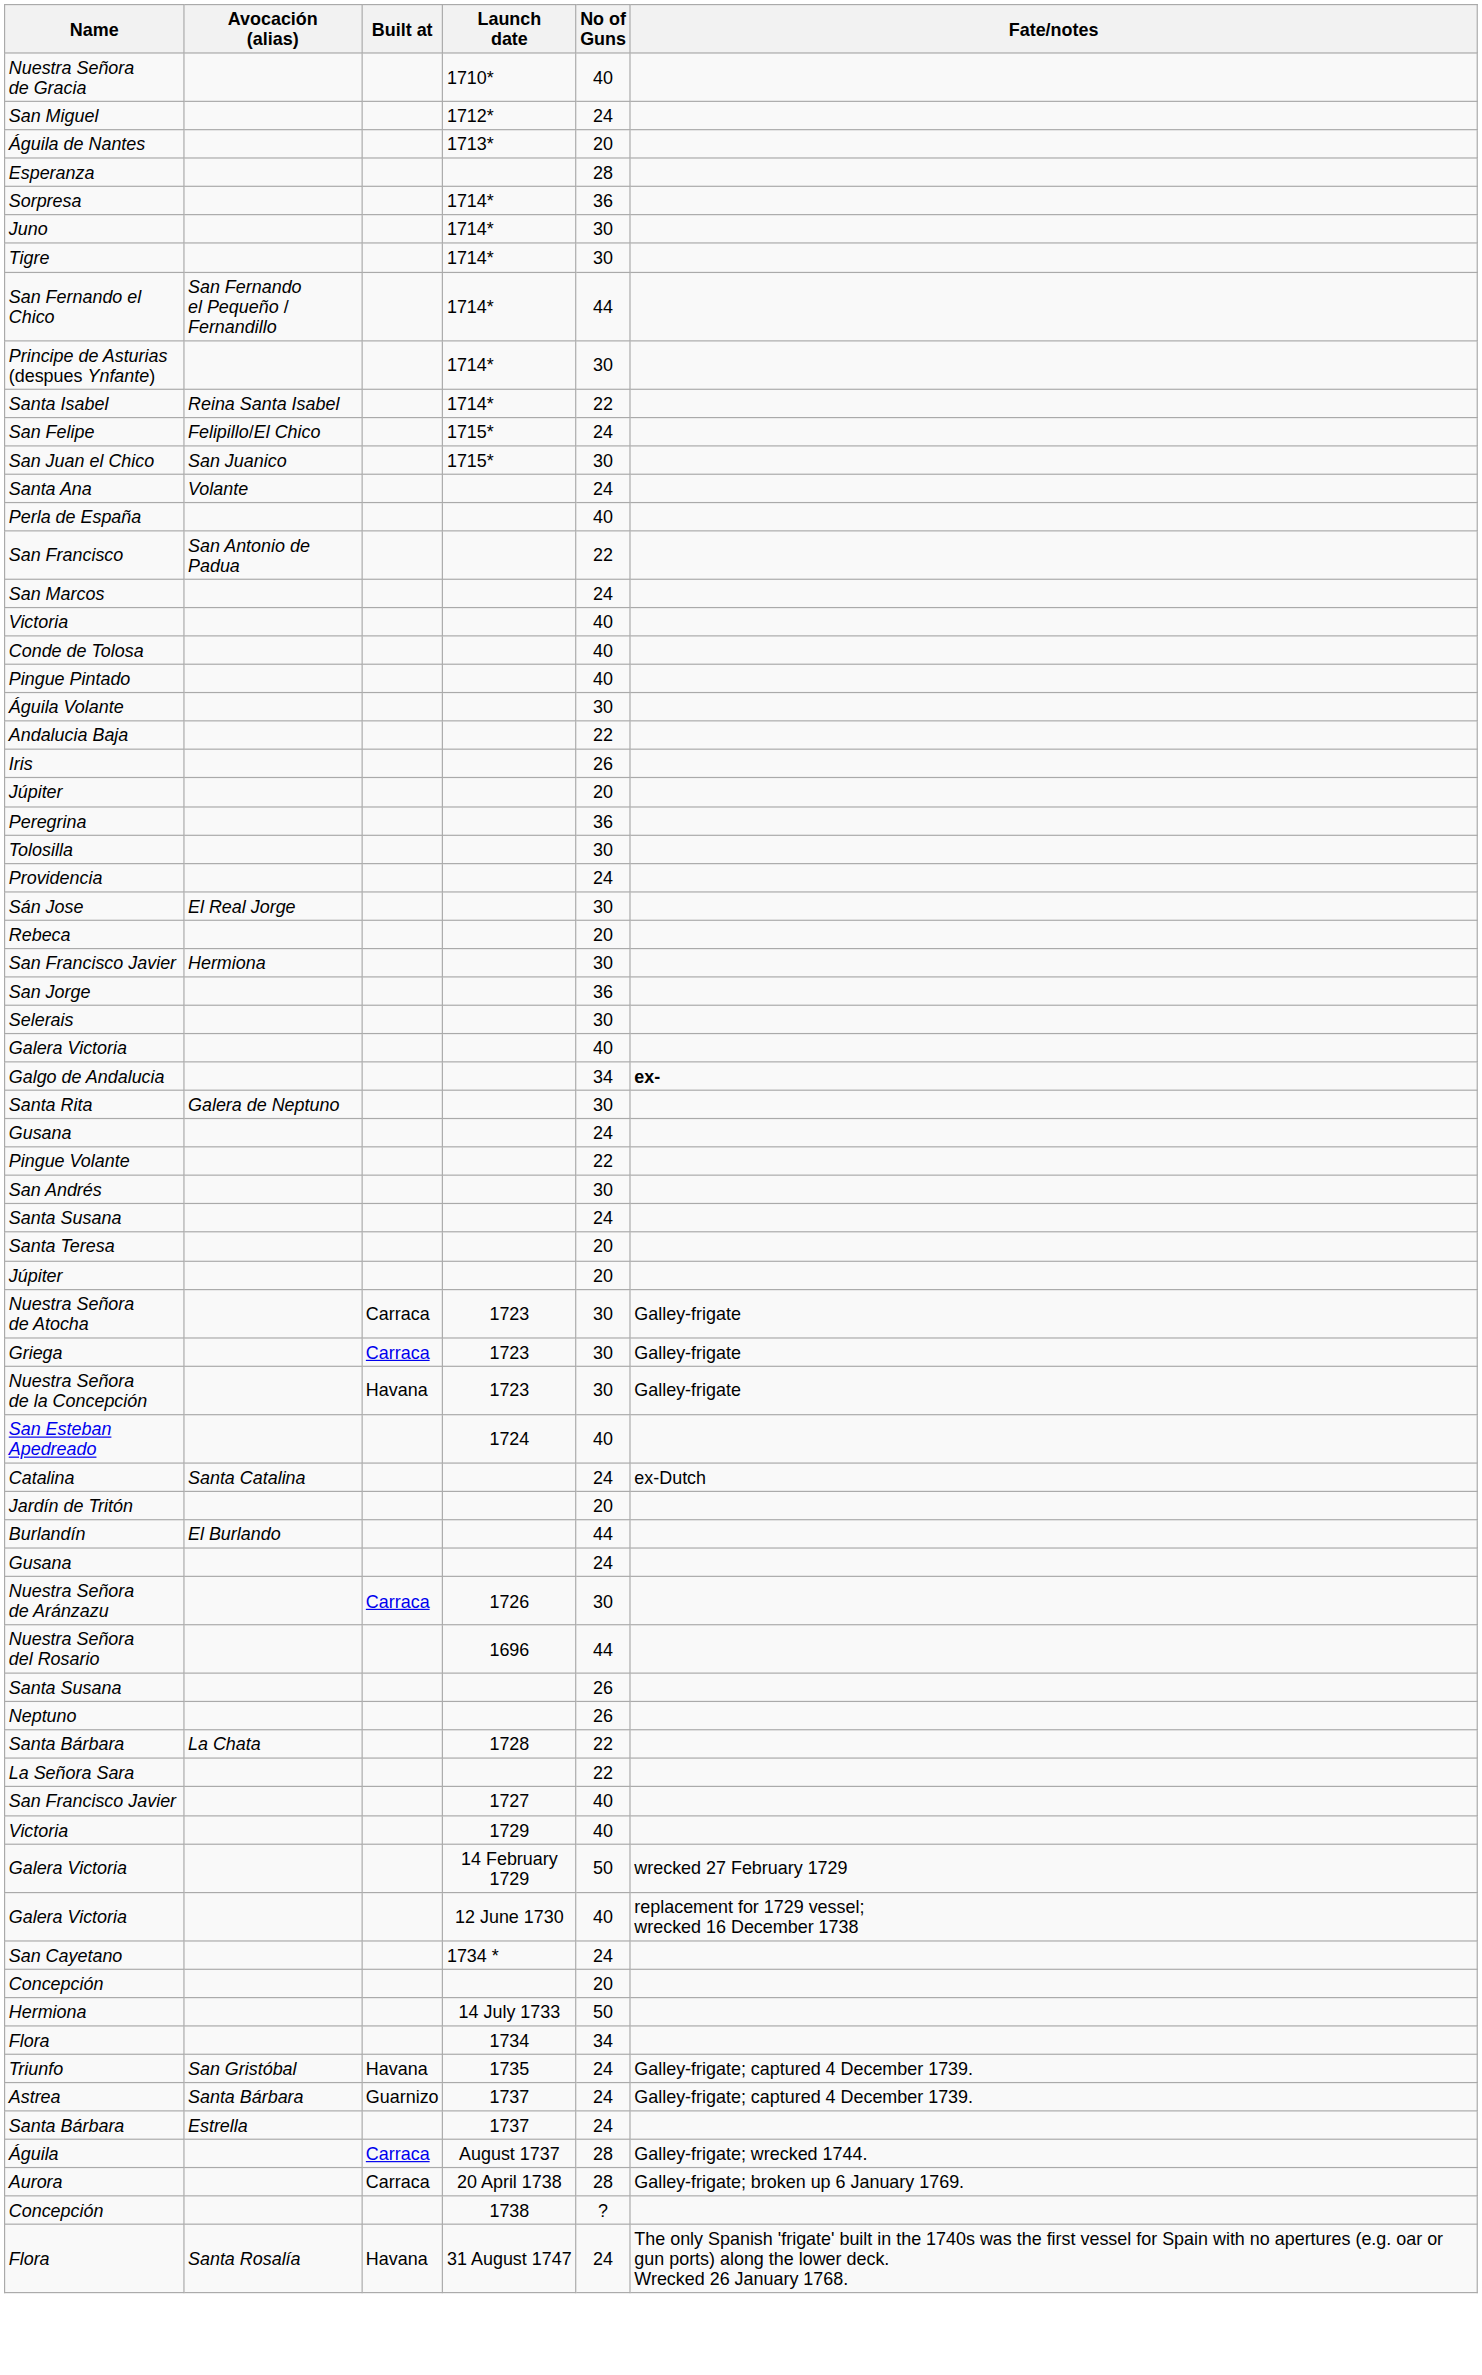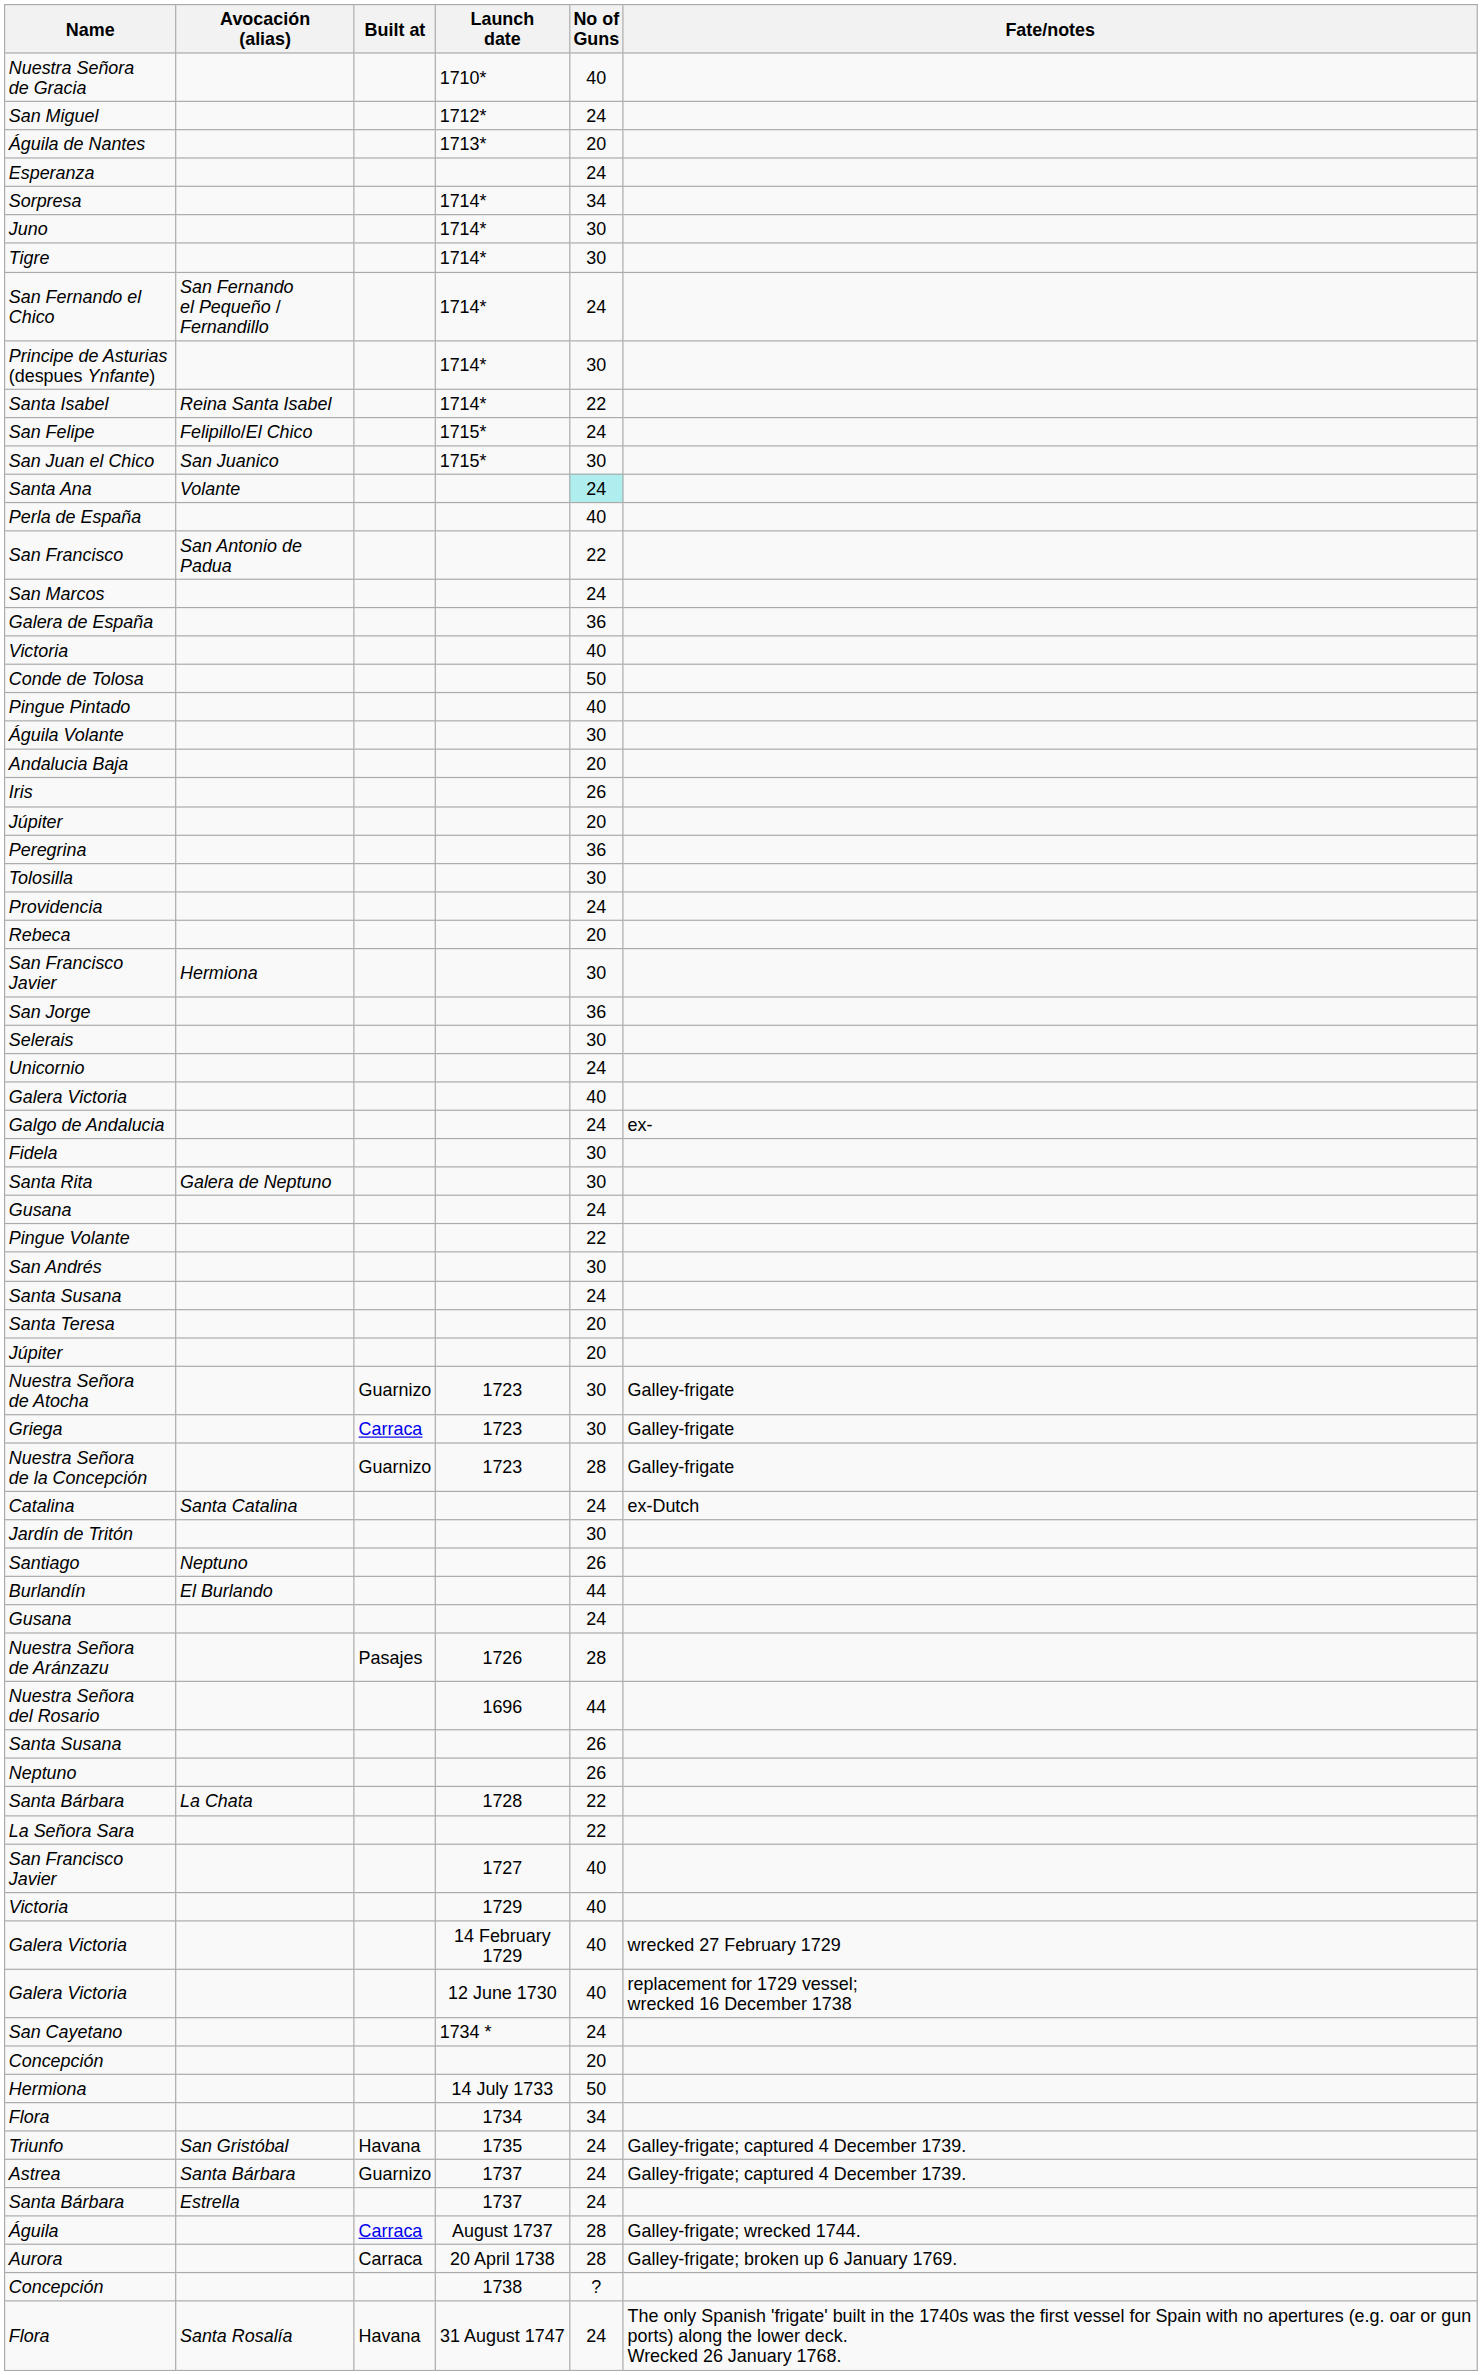 <table class="wikitable sortable" style="font-size:95%;">
 <tr>
 <th>Name</th>
 <th>Avocación<br>(alias)</th>
 <th>Built at</th>
 <th>Launch<br>date</th>
 <th>No of<br>Guns</th>
 <th class="unsortable">Fate/notes</th>
 </tr>
 <tr>
 <td><em>Nuestra Señora<br>de Gracia</em></td>
 <td></td>
 <td></td>
 <td>1710*</td>
 <td align="center">40</td>
 <td></td>
 </tr>
 <tr>
 <td><em>San Miguel</em></td>
 <td></td>
 <td></td>
 <td>1712*</td>
 <td align="center">24</td>
 <td></td>
 </tr>
 <tr>
 <td><em>Águila de Nantes</em></td>
 <td></td>
 <td></td>
 <td>1713*</td>
 <td align="center">20</td>
 <td></td>
 </tr>
 <tr>
 <td><em>Esperanza</em></td>
 <td></td>
 <td></td>
 <td></td>
-<td align="center">28</td>
+<td align="center">24</td>
 <td></td>
 </tr>
 <tr>
 <td><em>Sorpresa</em></td>
 <td></td>
 <td></td>
 <td>1714*</td>
-<td align="center">36</td>
+<td align="center">34</td>
 <td></td>
 </tr>
 <tr>
 <td><em>Juno</em></td>
 <td></td>
 <td></td>
 <td>1714*</td>
 <td align="center">30</td>
 <td></td>
 </tr>
 <tr>
 <td><em>Tigre</em></td>
 <td></td>
 <td></td>
 <td>1714*</td>
 <td align="center">30</td>
 <td></td>
 </tr>
 <tr>
 <td><em>San Fernando el Chico</em></td>
 <td><em>San Fernando<br>el Pequeño</em> / <em>Fernandillo</em></td>
 <td></td>
 <td>1714*</td>
-<td align="center">44</td>
+<td align="center">24</td>
 <td></td>
 </tr>
 <tr>
 <td><em>Principe de Asturias</em><br>(despues <em>Ynfante</em>)</td>
 <td></td>
 <td></td>
 <td>1714*</td>
 <td align="center">30</td>
 <td></td>
 </tr>
 <tr>
 <td><em>Santa Isabel</em></td>
 <td><em>Reina Santa Isabel</em></td>
 <td></td>
 <td>1714*</td>
 <td align="center">22</td>
 <td></td>
 </tr>
 <tr>
 <td><em>San Felipe</em></td>
 <td><em>Felipillo</em>/<em>El Chico</em></td>
 <td></td>
 <td>1715*</td>
 <td align="center">24</td>
 <td></td>
 </tr>
 <tr>
 <td><em>San Juan el Chico</em></td>
 <td><em>San Juanico</em></td>
 <td></td>
 <td>1715*</td>
 <td align="center">30</td>
 <td></td>
 </tr>
 <tr>
 <td><em>Santa Ana</em></td>
 <td><em>Volante</em></td>
 <td></td>
 <td></td>
-<td align="center">24</td>
+<td align="center" style="background: paleturquoise;">24</td>
 <td></td>
 </tr>
 <tr>
 <td><em>Perla de España</em></td>
 <td></td>
 <td></td>
 <td></td>
 <td align="center">40</td>
 <td></td>
 </tr>
 <tr>
 <td><em>San Francisco</em></td>
 <td><em>San Antonio de Padua</em></td>
 <td></td>
 <td></td>
 <td align="center">22</td>
 <td></td>
 </tr>
 <tr>
 <td><em>San Marcos</em></td>
 <td></td>
 <td></td>
 <td></td>
 <td align="center">24</td>
 <td></td>
 </tr>
 <tr>
+<td><em>Galera de España</em></td>
+<td></td>
+<td></td>
+<td></td>
+<td align="center">36</td>
+<td></td>
+</tr>
+<tr>
 <td><em>Victoria</em></td>
 <td></td>
 <td></td>
 <td></td>
 <td align="center">40</td>
 <td></td>
 </tr>
 <tr>
 <td><em>Conde de Tolosa</em></td>
 <td></td>
 <td></td>
 <td></td>
-<td align="center">40</td>
+<td align="center">50</td>
 <td></td>
 </tr>
 <tr>
 <td><em>Pingue Pintado</em></td>
 <td></td>
 <td></td>
 <td></td>
 <td align="center">40</td>
 <td></td>
 </tr>
 <tr>
 <td><em>Águila Volante</em></td>
 <td></td>
 <td></td>
 <td></td>
 <td align="center">30</td>
 <td></td>
 </tr>
 <tr>
 <td><em>Andalucia Baja</em></td>
 <td></td>
 <td></td>
 <td></td>
-<td align="center">22</td>
+<td align="center">20</td>
 <td></td>
 </tr>
 <tr>
 <td><em>Iris</em></td>
 <td></td>
 <td></td>
 <td></td>
 <td align="center">26</td>
 <td></td>
 </tr>
 <tr>
 <td><em>Júpiter</em></td>
 <td></td>
 <td></td>
 <td></td>
 <td align="center">20</td>
 <td></td>
 </tr>
 <tr>
 <td><em>Peregrina</em></td>
 <td></td>
 <td></td>
 <td></td>
 <td align="center">36</td>
 <td></td>
 </tr>
 <tr>
 <td><em>Tolosilla</em></td>
 <td></td>
 <td></td>
 <td></td>
 <td align="center">30</td>
 <td></td>
 </tr>
 <tr>
 <td><em>Providencia</em></td>
 <td></td>
 <td></td>
 <td></td>
 <td align="center">24</td>
 <td></td>
 </tr>
 <tr>
-<td><em>Sán Jose</em></td>
-<td><em>El Real Jorge</em></td>
-<td></td>
-<td></td>
-<td align="center">30</td>
-<td></td>
-</tr>
-<tr>
 <td><em>Rebeca</em></td>
 <td></td>
 <td></td>
 <td></td>
 <td align="center">20</td>
 <td></td>
 </tr>
 <tr>
 <td><em>San Francisco Javier</em></td>
 <td><em>Hermiona</em></td>
 <td></td>
 <td></td>
 <td align="center">30</td>
 <td></td>
 </tr>
 <tr>
 <td><em>San Jorge</em></td>
 <td></td>
 <td></td>
 <td></td>
 <td align="center">36</td>
 <td></td>
 </tr>
 <tr>
 <td><em>Selerais</em></td>
 <td></td>
 <td></td>
 <td></td>
 <td align="center">30</td>
 <td></td>
 </tr>
 <tr>
+<td><em>Unicornio</em></td>
+<td></td>
+<td></td>
+<td></td>
+<td align="center">24</td>
+<td></td>
+</tr>
+<tr>
 <td><em>Galera Victoria</em></td>
 <td></td>
 <td></td>
 <td></td>
 <td align="center">40</td>
 <td></td>
 </tr>
 <tr>
 <td><em>Galgo de Andalucia</em></td>
 <td></td>
 <td></td>
 <td></td>
-<td align="center">34</td>
-<td><strong>ex-</strong></td>
+<td align="center">24</td>
+<td>ex-</td>
+</tr>
+<tr>
+<td><em>Fidela</em></td>
+<td></td>
+<td></td>
+<td></td>
+<td align="center">30</td>
+<td></td>
 </tr>
 <tr>
 <td><em>Santa Rita</em></td>
 <td><em>Galera de Neptuno</em></td>
 <td></td>
 <td></td>
 <td align="center">30</td>
 <td></td>
 </tr>
 <tr>
 <td><em>Gusana</em></td>
 <td></td>
 <td></td>
 <td></td>
 <td align="center">24</td>
 <td></td>
 </tr>
 <tr>
 <td><em>Pingue Volante</em></td>
 <td></td>
 <td></td>
 <td></td>
 <td align="center">22</td>
 <td></td>
 </tr>
 <tr>
 <td><em>San Andrés</em></td>
 <td></td>
 <td></td>
 <td></td>
 <td align="center">30</td>
 <td></td>
 </tr>
 <tr>
 <td><em>Santa Susana</em></td>
 <td></td>
 <td></td>
 <td></td>
 <td align="center">24</td>
 <td></td>
 </tr>
 <tr>
 <td><em>Santa Teresa</em></td>
 <td></td>
 <td></td>
 <td></td>
 <td align="center">20</td>
 <td></td>
 </tr>
 <tr>
 <td><em>Júpiter</em></td>
 <td></td>
 <td></td>
 <td></td>
 <td align="center">20</td>
 <td></td>
 </tr>
 <tr>
 <td><em>Nuestra Señora<br>de Atocha</em></td>
 <td></td>
-<td>Carraca</td>
+<td>Guarnizo</td>
 <td align="center">1723</td>
 <td align="center">30</td>
 <td>Galley-frigate</td>
 </tr>
 <tr>
 <td><em>Griega</em></td>
 <td></td>
 <td><a href='#'>Carraca</a></td>
 <td align="center">1723</td>
 <td align="center">30</td>
 <td>Galley-frigate</td>
 </tr>
 <tr>
 <td><em>Nuestra Señora<br>de la Concepción</em></td>
 <td></td>
-<td>Havana</td>
+<td>Guarnizo</td>
 <td align="center">1723</td>
-<td align="center">30</td>
+<td align="center">28</td>
 <td>Galley-frigate</td>
-</tr>
-<tr>
-<td><em><a href='#'>San Esteban Apedreado</a></em></td>
-<td></td>
-<td></td>
-<td align="center">1724</td>
-<td align="center">40</td>
-<td></td>
 </tr>
 <tr>
 <td><em>Catalina</em></td>
 <td><em>Santa Catalina</em></td>
 <td></td>
 <td></td>
 <td align="center">24</td>
 <td>ex-Dutch</td>
 </tr>
 <tr>
 <td><em>Jardín de Tritón</em></td>
 <td></td>
 <td></td>
 <td></td>
-<td align="center">20</td>
+<td align="center">30</td>
+<td></td>
+</tr>
+<tr>
+<td><em>Santiago</em></td>
+<td><em>Neptuno</em></td>
+<td></td>
+<td></td>
+<td align="center">26</td>
 <td></td>
 </tr>
 <tr>
 <td><em>Burlandín</em></td>
 <td><em>El Burlando</em></td>
 <td></td>
 <td></td>
 <td align="center">44</td>
 <td></td>
 </tr>
 <tr>
 <td><em>Gusana</em></td>
 <td></td>
 <td></td>
 <td></td>
 <td align="center">24</td>
 <td></td>
 </tr>
 <tr>
 <td><em>Nuestra Señora<br>de Aránzazu</em></td>
 <td></td>
-<td><a href='#'>Carraca</a></td>
+<td>Pasajes</td>
 <td align="center">1726</td>
-<td align="center">30</td>
+<td align="center">28</td>
 <td></td>
 </tr>
 <tr>
 <td><em>Nuestra Señora<br>del Rosario</em></td>
 <td></td>
 <td></td>
 <td align="center">1696</td>
 <td align="center">44</td>
 <td></td>
 </tr>
 <tr>
 <td><em>Santa Susana</em></td>
 <td></td>
 <td></td>
 <td></td>
 <td align="center">26</td>
 <td></td>
 </tr>
 <tr>
 <td><em>Neptuno</em></td>
 <td></td>
 <td></td>
 <td></td>
 <td align="center">26</td>
 <td></td>
 </tr>
 <tr>
 <td><em>Santa Bárbara</em></td>
 <td><em>La Chata</em></td>
 <td></td>
 <td align="center">1728</td>
 <td align="center">22</td>
 <td></td>
 </tr>
 <tr>
 <td><em>La Señora Sara</em></td>
 <td></td>
 <td></td>
 <td></td>
 <td align="center">22</td>
 <td></td>
 </tr>
 <tr>
 <td><em>San Francisco Javier</em></td>
 <td></td>
 <td></td>
 <td align="center">1727</td>
 <td align="center">40</td>
 <td></td>
 </tr>
 <tr>
 <td><em>Victoria</em></td>
 <td></td>
 <td></td>
 <td align="center">1729</td>
 <td align="center">40</td>
 <td></td>
 </tr>
 <tr>
 <td><em>Galera Victoria</em></td>
 <td></td>
 <td></td>
 <td align="center">14 February 1729</td>
-<td align="center">50</td>
+<td align="center">40</td>
 <td>wrecked 27 February 1729</td>
 </tr>
 <tr>
 <td><em>Galera Victoria</em></td>
 <td></td>
 <td></td>
 <td align="center">12 June 1730</td>
 <td align="center">40</td>
 <td>replacement for 1729 vessel;<br>wrecked 16 December 1738</td>
 </tr>
 <tr>
 <td><em>San Cayetano</em></td>
 <td></td>
 <td></td>
 <td>1734 *</td>
 <td align="center">24</td>
 <td></td>
 </tr>
 <tr>
 <td><em>Concepción</em></td>
 <td></td>
 <td></td>
 <td></td>
 <td align="center">20</td>
 <td></td>
 </tr>
 <tr>
 <td><em>Hermiona</em></td>
 <td></td>
 <td></td>
 <td align="center">14 July 1733</td>
 <td align="center">50</td>
 <td></td>
 </tr>
 <tr>
 <td><em>Flora</em></td>
 <td></td>
 <td></td>
 <td align="center">1734</td>
 <td align="center">34</td>
 <td></td>
 </tr>
 <tr>
 <td><em>Triunfo</em></td>
 <td><em>San Gristóbal</em></td>
 <td>Havana</td>
 <td align="center">1735</td>
 <td align="center">24</td>
 <td>Galley-frigate; captured 4 December 1739.</td>
 </tr>
 <tr>
 <td><em>Astrea</em></td>
 <td><em>Santa Bárbara</em></td>
 <td>Guarnizo</td>
 <td align="center">1737</td>
 <td align="center">24</td>
 <td>Galley-frigate; captured 4 December 1739.</td>
 </tr>
 <tr>
 <td><em>Santa Bárbara</em></td>
 <td><em>Estrella</em></td>
 <td></td>
 <td align="center">1737</td>
 <td align="center">24</td>
 <td></td>
 </tr>
 <tr>
 <td><em>Águila</em></td>
 <td></td>
 <td><a href='#'>Carraca</a></td>
 <td align="center">August 1737</td>
 <td align="center">28</td>
 <td>Galley-frigate; wrecked 1744.</td>
 </tr>
 <tr>
 <td><em>Aurora</em></td>
 <td></td>
 <td>Carraca</td>
 <td align="center">20 April 1738</td>
 <td align="center">28</td>
 <td>Galley-frigate; broken up 6 January 1769.</td>
 </tr>
 <tr>
 <td><em>Concepción</em></td>
 <td></td>
 <td></td>
 <td align="center">1738</td>
 <td align="center">?</td>
 <td></td>
 </tr>
 <tr>
 <td><em>Flora</em></td>
 <td><em>Santa Rosalía</em></td>
 <td>Havana</td>
 <td align="center">31 August 1747</td>
 <td align="center">24</td>
 <td>The only Spanish 'frigate' built in the 1740s was the first vessel for Spain with no apertures (e.g. oar or gun ports) along the lower deck.<br>Wrecked 26 January 1768.</td>
 </tr>
 </table>
